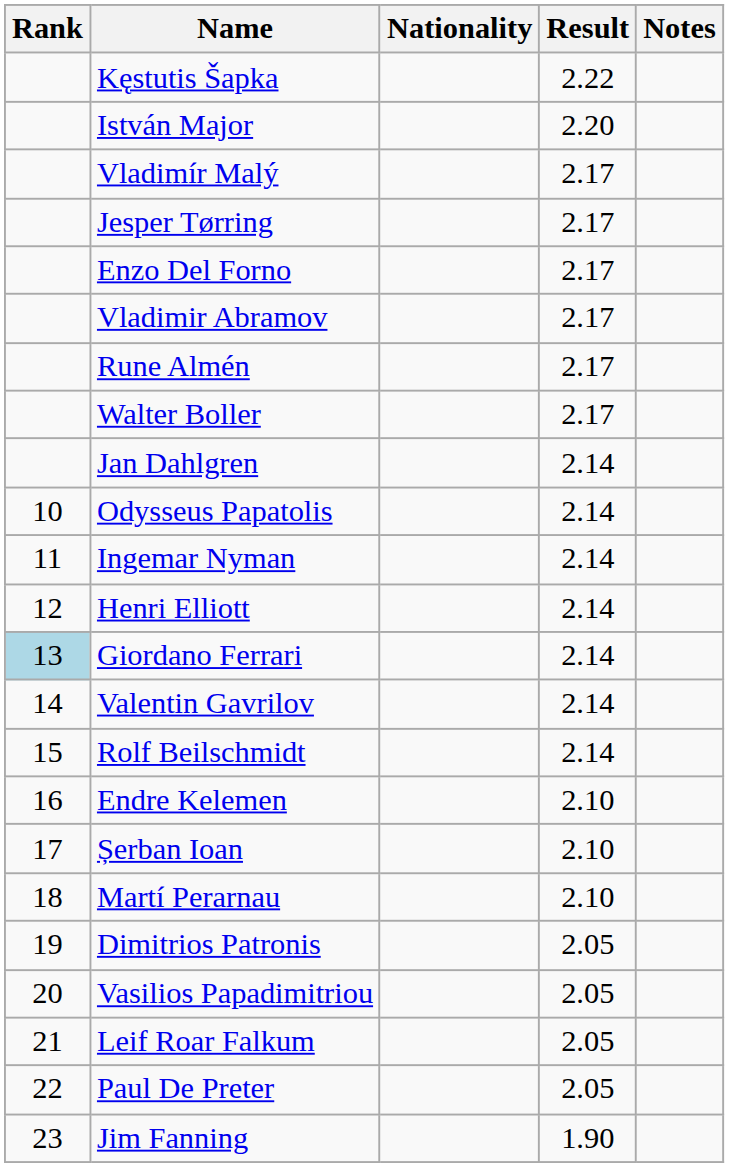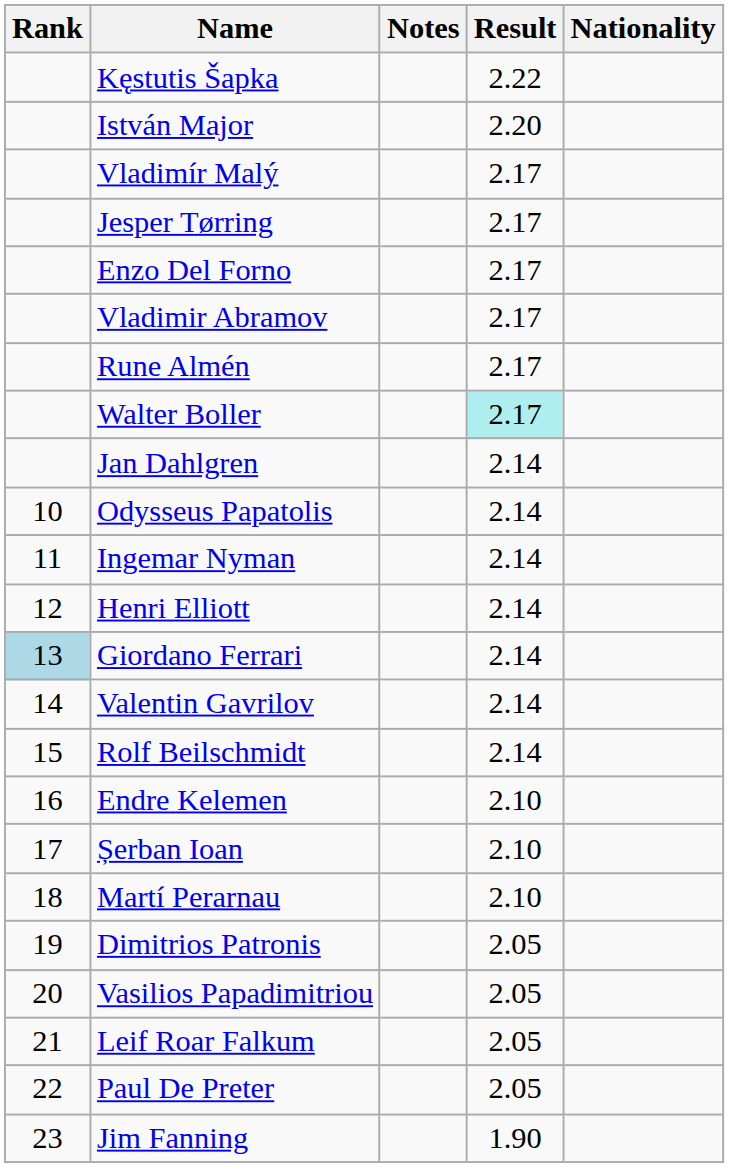 <table class="wikitable sortable" style="text-align:center">
 <tr>
 <th>Rank</th>
 <th>Name</th>
+<th>Notes</th>
+<th>Result</th>
 <th>Nationality</th>
-<th>Result</th>
-<th>Notes</th>
 </tr>
 <tr>
 <td></td>
 <td align="left"><a href='#'>Kęstutis Šapka</a></td>
+<td></td>
+<td>2.22</td>
 <td align=left></td>
-<td>2.22</td>
-<td></td>
 </tr>
 <tr>
 <td></td>
 <td align="left"><a href='#'>István Major</a></td>
+<td></td>
+<td>2.20</td>
 <td align=left></td>
-<td>2.20</td>
-<td></td>
 </tr>
 <tr>
 <td></td>
 <td align="left"><a href='#'>Vladimír Malý</a></td>
+<td></td>
+<td>2.17</td>
 <td align=left></td>
-<td>2.17</td>
-<td></td>
 </tr>
 <tr>
 <td></td>
 <td align="left"><a href='#'>Jesper Tørring</a></td>
+<td></td>
+<td>2.17</td>
 <td align=left></td>
-<td>2.17</td>
-<td></td>
 </tr>
 <tr>
 <td></td>
 <td align="left"><a href='#'>Enzo Del Forno</a></td>
+<td></td>
+<td>2.17</td>
 <td align=left></td>
-<td>2.17</td>
-<td></td>
 </tr>
 <tr>
 <td></td>
 <td align="left"><a href='#'>Vladimir Abramov</a></td>
+<td></td>
+<td>2.17</td>
 <td align=left></td>
-<td>2.17</td>
-<td></td>
 </tr>
 <tr>
 <td></td>
 <td align="left"><a href='#'>Rune Almén</a></td>
+<td></td>
+<td>2.17</td>
 <td align=left></td>
-<td>2.17</td>
-<td></td>
 </tr>
 <tr>
 <td></td>
 <td align="left"><a href='#'>Walter Boller</a></td>
+<td></td>
+<td style="background: paleturquoise;">2.17</td>
 <td align=left></td>
-<td>2.17</td>
-<td></td>
 </tr>
 <tr>
 <td></td>
 <td align="left"><a href='#'>Jan Dahlgren</a></td>
+<td></td>
+<td>2.14</td>
 <td align=left></td>
-<td>2.14</td>
-<td></td>
 </tr>
 <tr>
 <td>10</td>
 <td align="left"><a href='#'>Odysseus Papatolis</a></td>
+<td></td>
+<td>2.14</td>
 <td align=left></td>
-<td>2.14</td>
-<td></td>
 </tr>
 <tr>
 <td>11</td>
 <td align="left"><a href='#'>Ingemar Nyman</a></td>
+<td></td>
+<td>2.14</td>
 <td align=left></td>
-<td>2.14</td>
-<td></td>
 </tr>
 <tr>
 <td>12</td>
 <td align="left"><a href='#'>Henri Elliott</a></td>
+<td></td>
+<td>2.14</td>
 <td align=left></td>
-<td>2.14</td>
-<td></td>
 </tr>
 <tr>
 <td style="background: lightblue;">13</td>
 <td align="left"><a href='#'>Giordano Ferrari</a></td>
+<td></td>
+<td>2.14</td>
 <td align=left></td>
-<td>2.14</td>
-<td></td>
 </tr>
 <tr>
 <td>14</td>
 <td align="left"><a href='#'>Valentin Gavrilov</a></td>
+<td></td>
+<td>2.14</td>
 <td align=left></td>
-<td>2.14</td>
-<td></td>
 </tr>
 <tr>
 <td>15</td>
 <td align="left"><a href='#'>Rolf Beilschmidt</a></td>
+<td></td>
+<td>2.14</td>
 <td align=left></td>
-<td>2.14</td>
-<td></td>
 </tr>
 <tr>
 <td>16</td>
 <td align="left"><a href='#'>Endre Kelemen</a></td>
+<td></td>
+<td>2.10</td>
 <td align=left></td>
-<td>2.10</td>
-<td></td>
 </tr>
 <tr>
 <td>17</td>
 <td align="left"><a href='#'>Șerban Ioan</a></td>
+<td></td>
+<td>2.10</td>
 <td align=left></td>
-<td>2.10</td>
-<td></td>
 </tr>
 <tr>
 <td>18</td>
 <td align="left"><a href='#'>Martí Perarnau</a></td>
+<td></td>
+<td>2.10</td>
 <td align=left></td>
-<td>2.10</td>
-<td></td>
 </tr>
 <tr>
 <td>19</td>
 <td align="left"><a href='#'>Dimitrios Patronis</a></td>
+<td></td>
+<td>2.05</td>
 <td align=left></td>
-<td>2.05</td>
-<td></td>
 </tr>
 <tr>
 <td>20</td>
 <td align="left"><a href='#'>Vasilios Papadimitriou</a></td>
+<td></td>
+<td>2.05</td>
 <td align=left></td>
-<td>2.05</td>
-<td></td>
 </tr>
 <tr>
 <td>21</td>
 <td align="left"><a href='#'>Leif Roar Falkum</a></td>
+<td></td>
+<td>2.05</td>
 <td align=left></td>
-<td>2.05</td>
-<td></td>
 </tr>
 <tr>
 <td>22</td>
 <td align="left"><a href='#'>Paul De Preter</a></td>
+<td></td>
+<td>2.05</td>
 <td align=left></td>
-<td>2.05</td>
-<td></td>
 </tr>
 <tr>
 <td>23</td>
 <td align="left"><a href='#'>Jim Fanning</a></td>
+<td></td>
+<td>1.90</td>
 <td align=left></td>
-<td>1.90</td>
-<td></td>
 </tr>
 </table>
